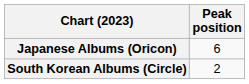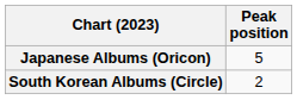 <table class="wikitable sortable plainrowheaders" style="text-align:center">
 <tr>
 <th scope="col">Chart (2023)</th>
 <th scope="col">Peak<br>position</th>
 </tr>
 <tr>
 <th scope="row">Japanese Albums (Oricon)</th>
-<td>6</td>
+<td>5</td>
 </tr>
 <tr>
 <th scope="row">South Korean Albums (Circle)</th>
 <td>2</td>
 </tr>
 </table>
